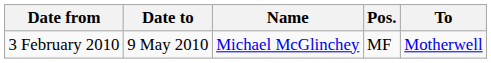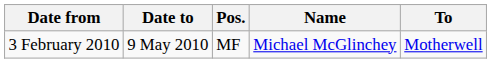 <table class="wikitable">
 <tr>
 <th>Date from</th>
 <th>Date to</th>
+<th>Pos.</th>
 <th>Name</th>
-<th>Pos.</th>
 <th>To</th>
 </tr>
 <tr>
 <td>3 February 2010</td>
 <td>9 May 2010</td>
+<td>MF</td>
 <td> <a href='#'>Michael McGlinchey</a></td>
-<td>MF</td>
 <td> <a href='#'>Motherwell</a></td>
 </tr>
 </table>
